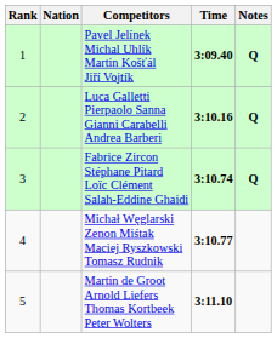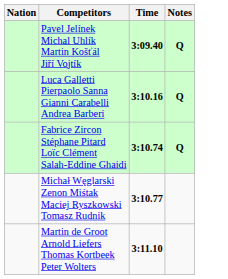 <table class="wikitable sortable" style="text-align:center">
 <tr>
-<th>Rank</th>
 <th>Nation</th>
 <th>Competitors</th>
 <th>Time</th>
 <th>Notes</th>
 </tr>
 <tr bgcolor=ccffcc>
-<td>1</td>
 <td align=left></td>
 <td align=left><a href='#'>Pavel Jelínek</a><br><a href='#'>Michal Uhlík</a><br><a href='#'>Martin Košťál</a><br><a href='#'>Jiří Vojtík</a></td>
 <td><strong>3:09.40</strong></td>
 <td><strong>Q</strong></td>
 </tr>
 <tr bgcolor=ccffcc>
-<td>2</td>
 <td align=left></td>
 <td align=left><a href='#'>Luca Galletti</a><br><a href='#'>Pierpaolo Sanna</a><br><a href='#'>Gianni Carabelli</a><br><a href='#'>Andrea Barberi</a></td>
 <td><strong>3:10.16</strong></td>
 <td><strong>Q</strong></td>
 </tr>
 <tr bgcolor=ccffcc>
-<td>3</td>
 <td align=left></td>
 <td align=left><a href='#'>Fabrice Zircon</a><br><a href='#'>Stéphane Pitard</a><br><a href='#'>Loïc Clément</a><br><a href='#'>Salah-Eddine Ghaidi</a></td>
 <td><strong>3:10.74</strong></td>
 <td><strong>Q</strong></td>
 </tr>
 <tr>
-<td>4</td>
 <td align=left></td>
 <td align=left><a href='#'>Michał Węglarski</a><br><a href='#'>Zenon Miśtak</a><br><a href='#'>Maciej Ryszkowski</a><br><a href='#'>Tomasz Rudnik</a></td>
 <td><strong>3:10.77</strong></td>
 <td></td>
 </tr>
 <tr>
-<td>5</td>
 <td align=left></td>
 <td align=left><a href='#'>Martin de Groot</a><br><a href='#'>Arnold Liefers</a><br><a href='#'>Thomas Kortbeek</a><br><a href='#'>Peter Wolters</a></td>
 <td><strong>3:11.10</strong></td>
 <td></td>
 </tr>
 </table>
